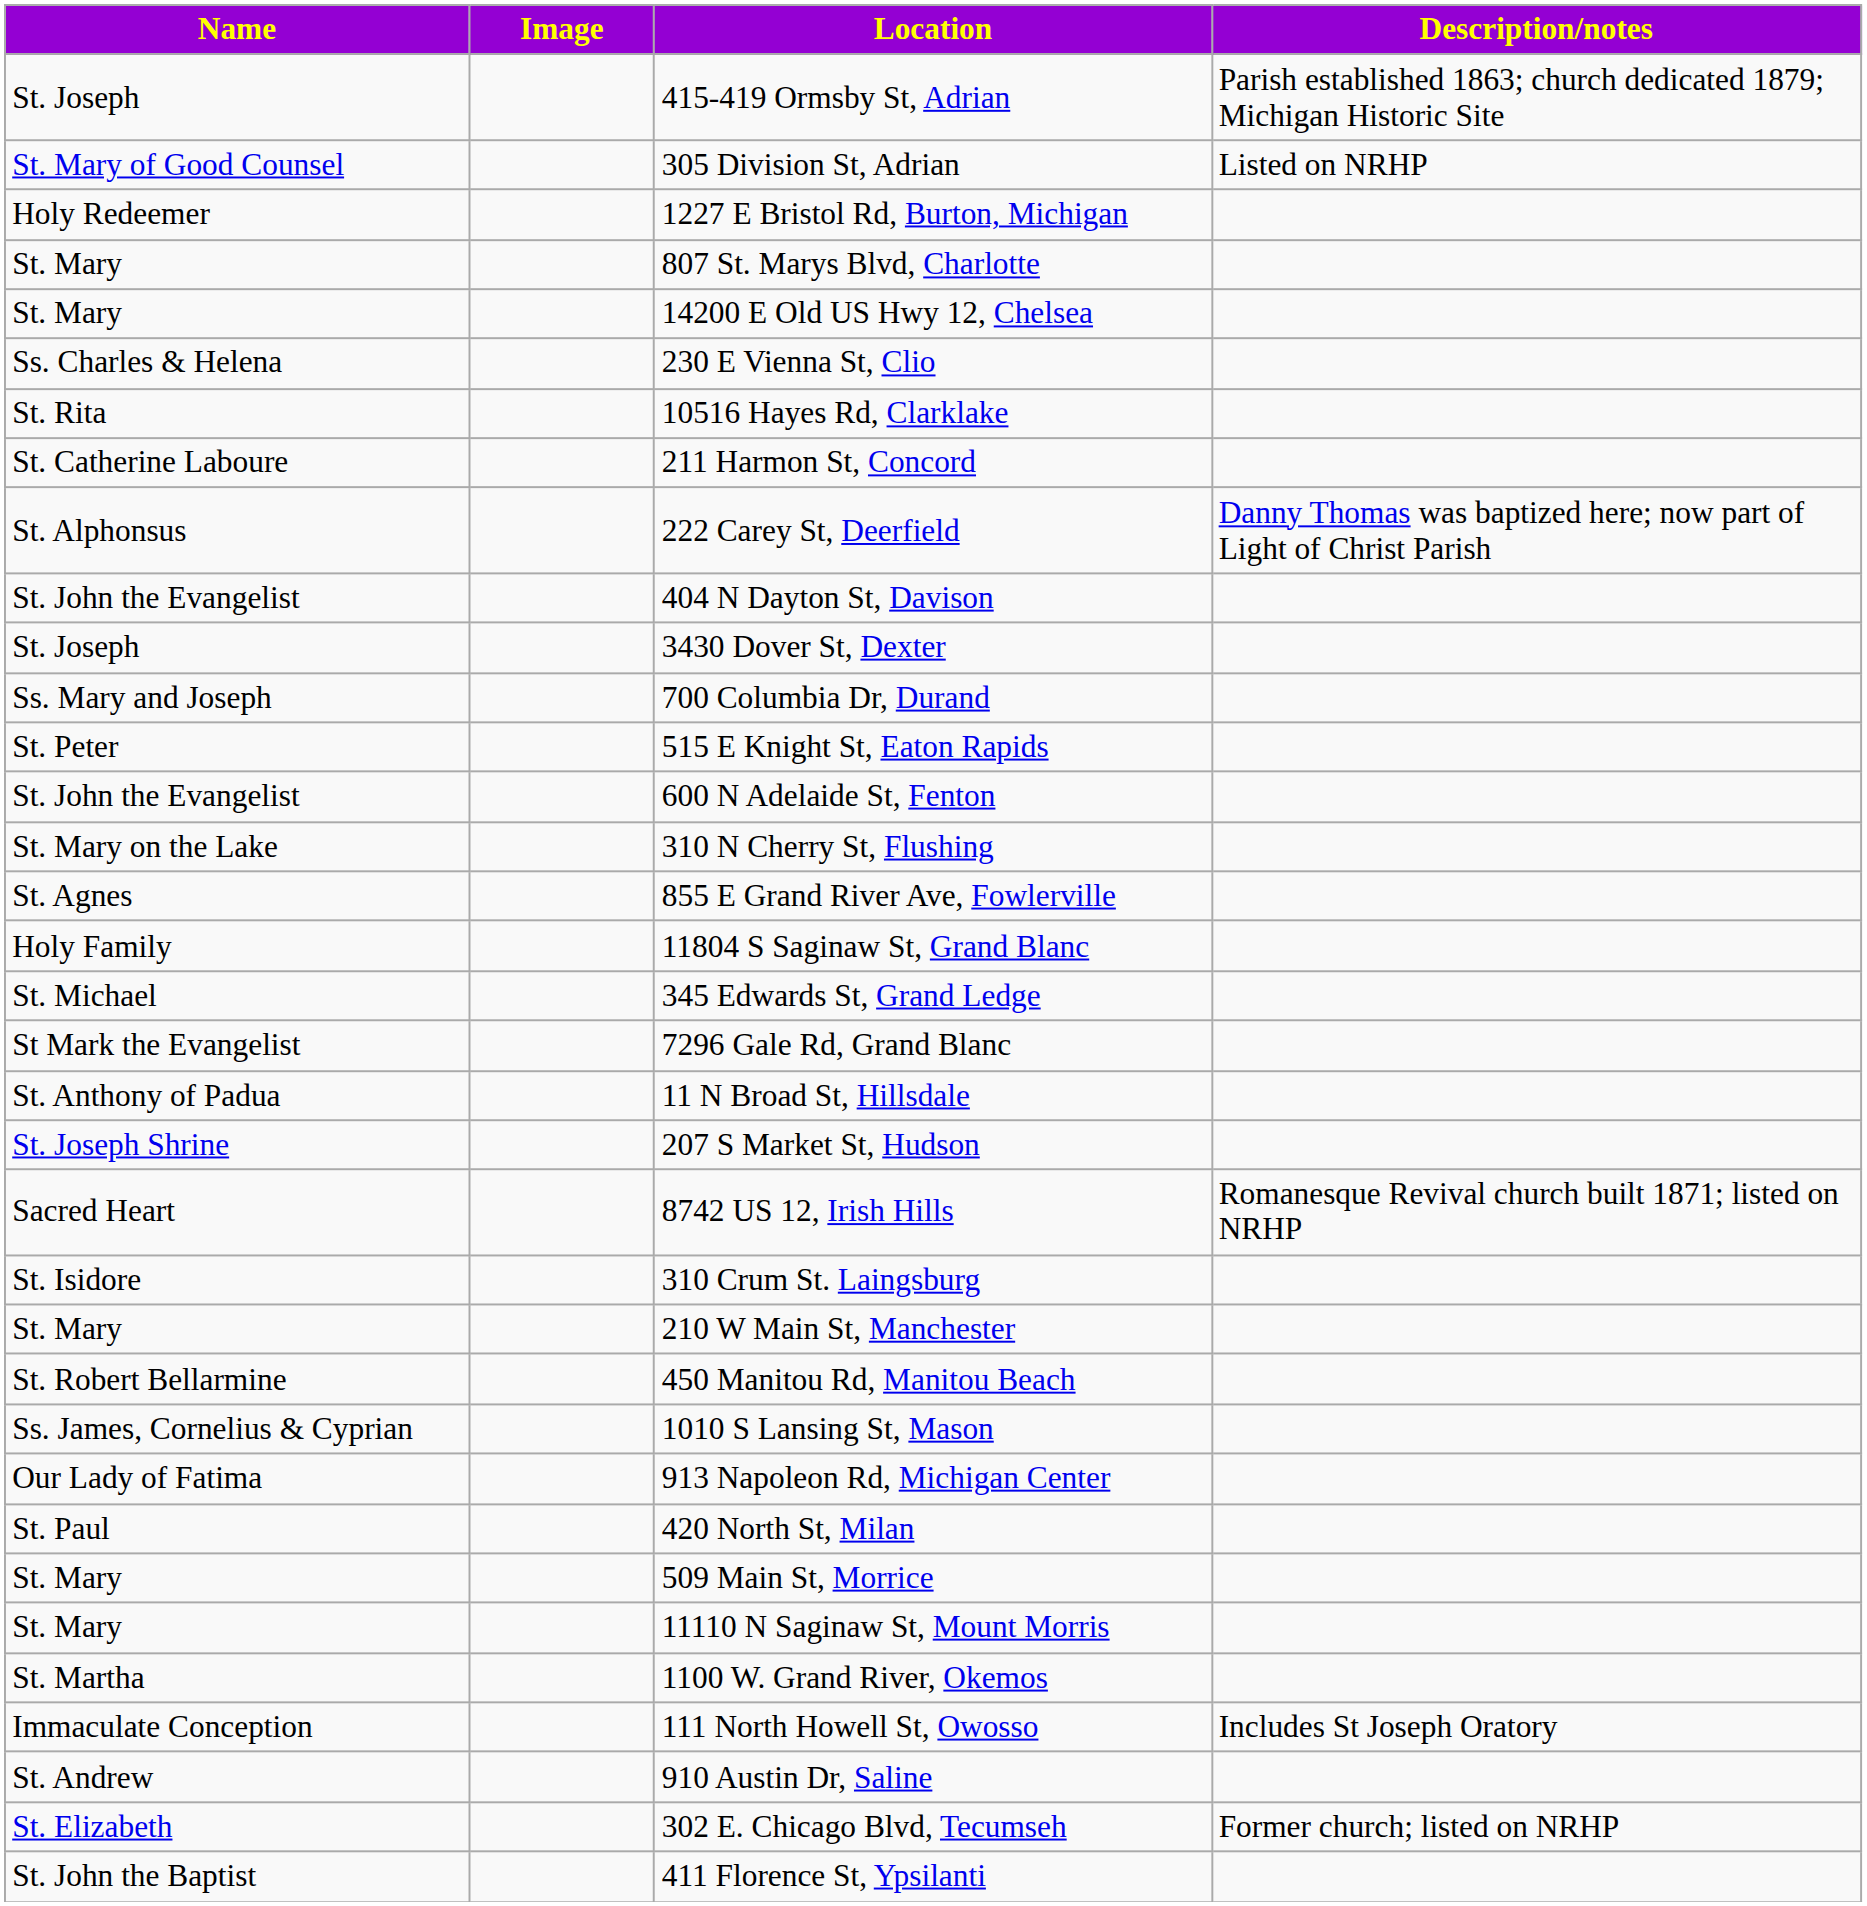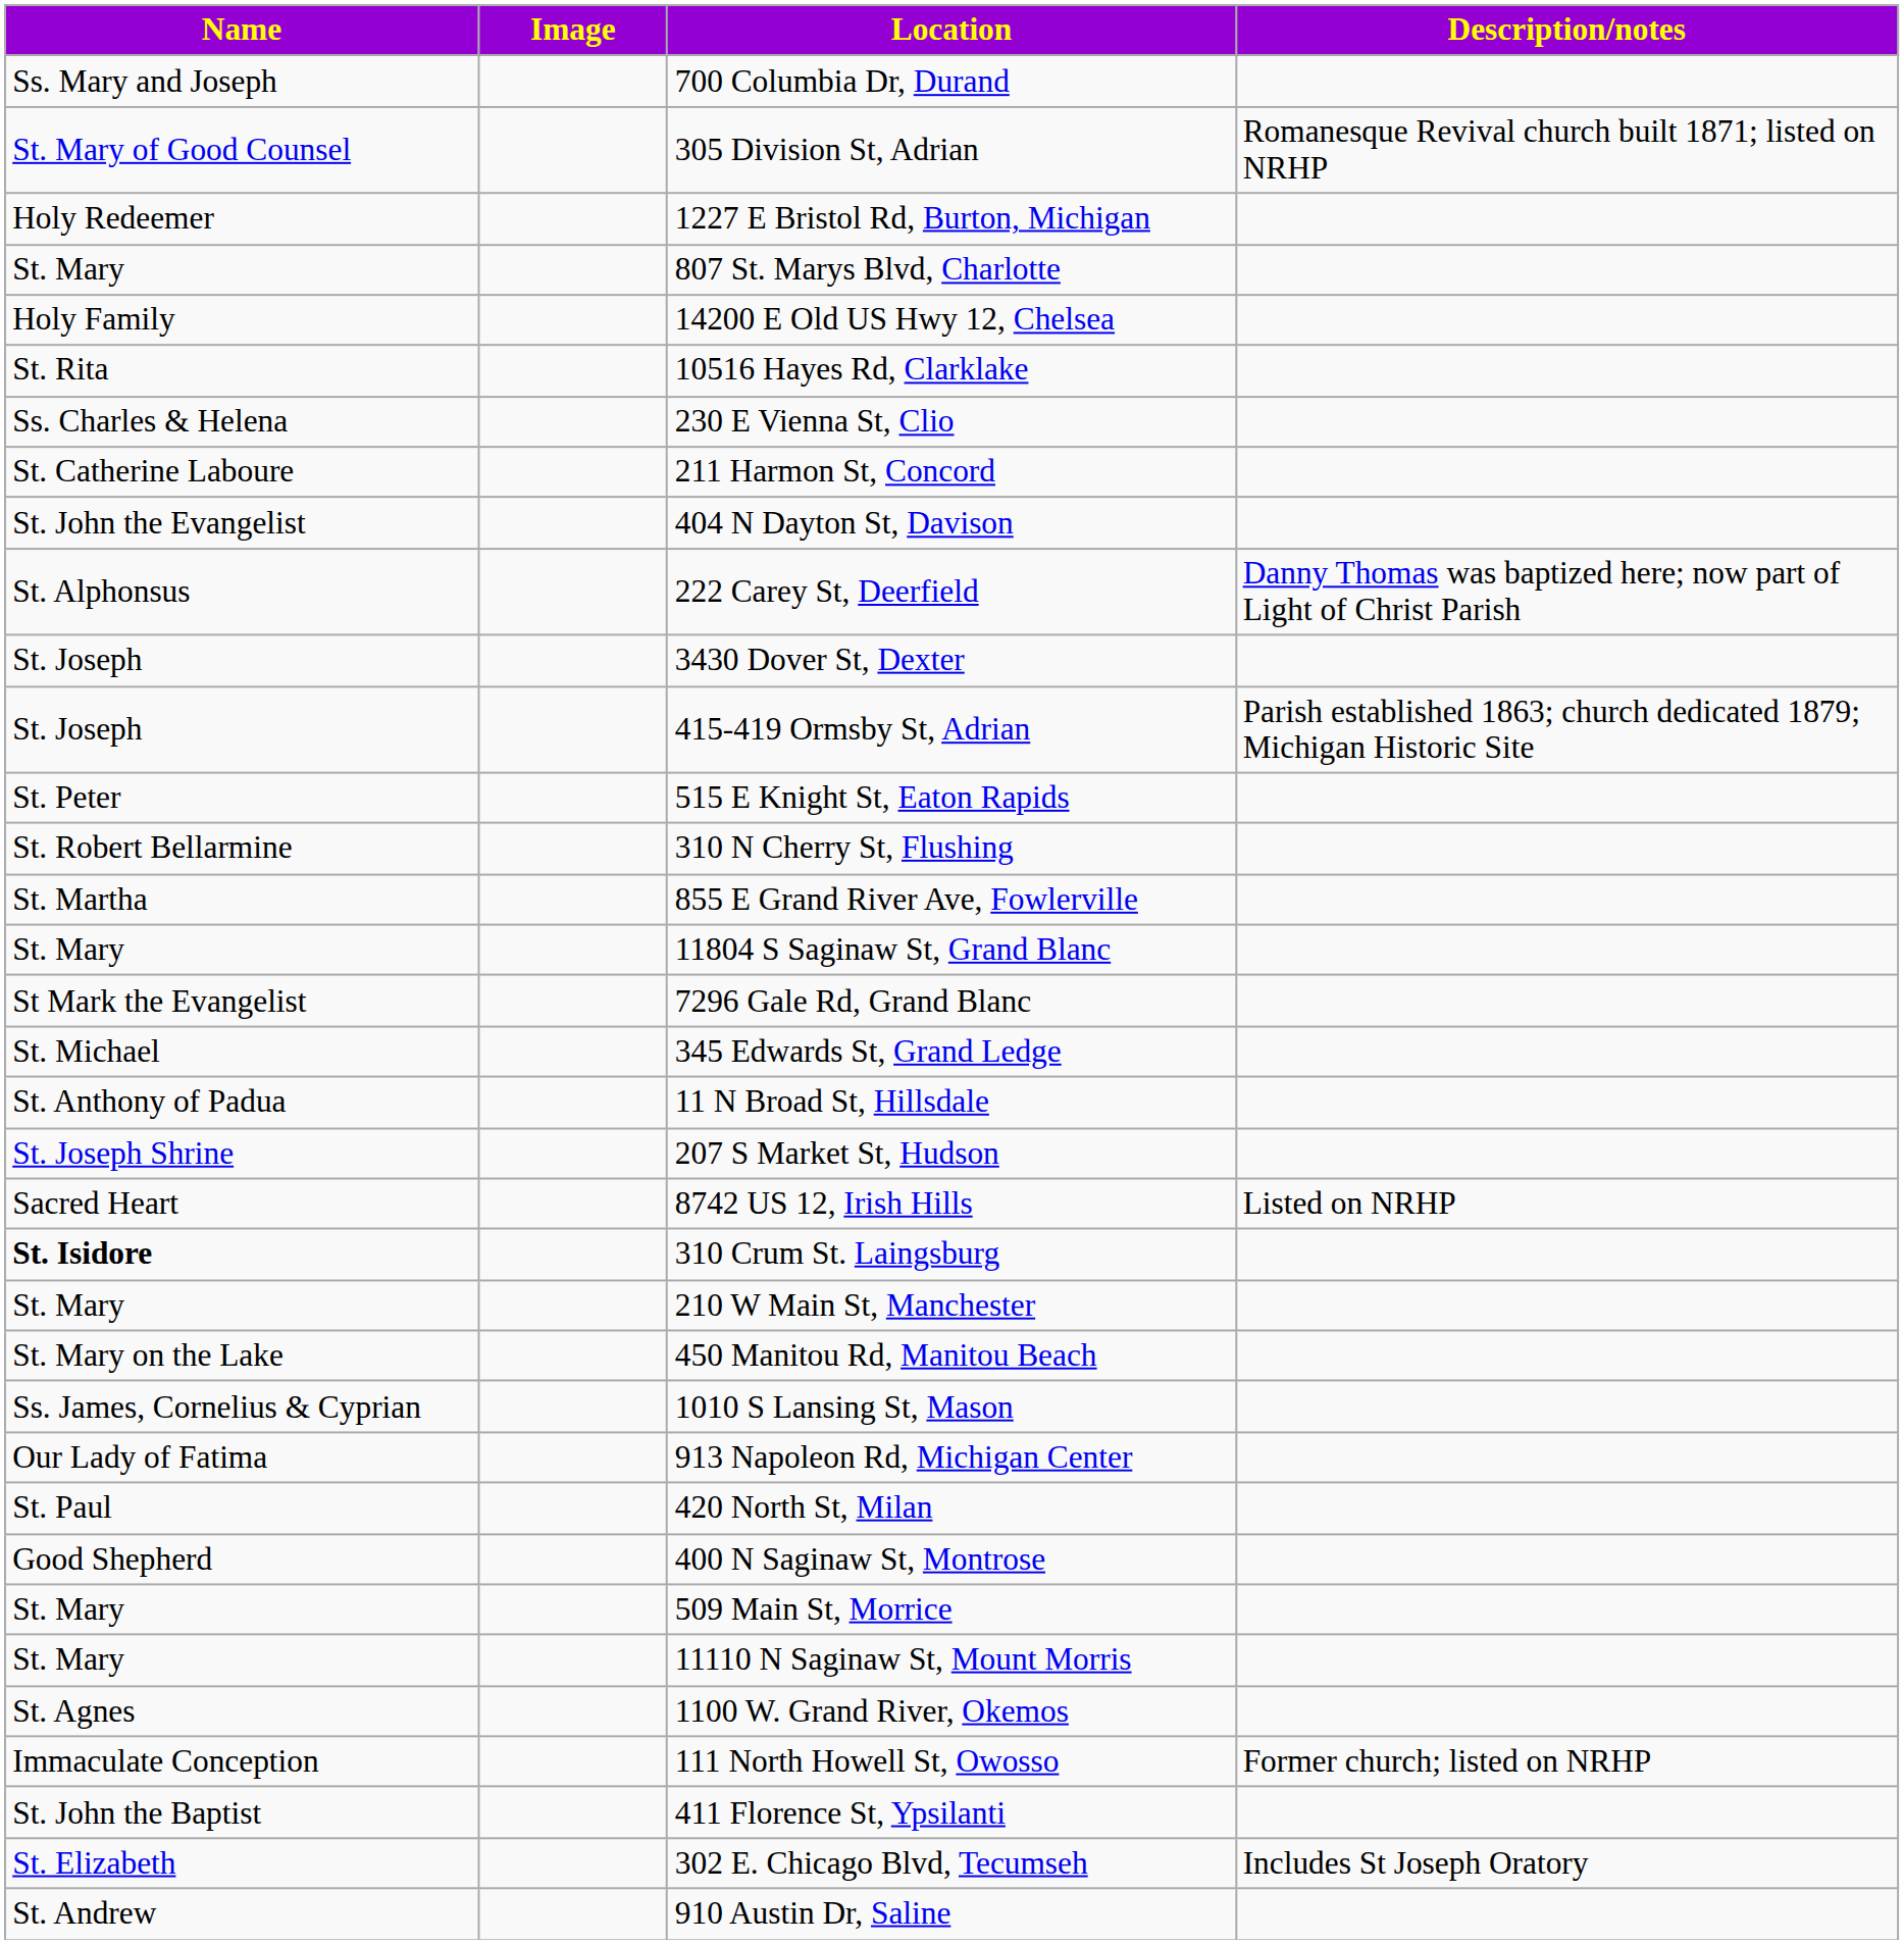 <table class="wikitable sortable" style="width:75%">
 <tr>
 <th style="background:darkviolet; color:yellow;" width="25%"><strong>Name</strong></th>
 <th style="background:darkviolet; color:yellow;" width="10%"><strong>Image</strong></th>
 <th style="background:darkviolet; color:yellow;" width="30%"><strong>Location</strong></th>
 <th style="background:darkviolet; color:yellow;" width="35%"><strong>Description/notes</strong></th>
 </tr>
 <tr>
-<td>St. Joseph</td>
+<td>Ss. Mary and Joseph</td>
 <td></td>
-<td>415-419 Ormsby St, <a href='#'>Adrian</a></td>
-<td>Parish established 1863; church dedicated 1879; Michigan Historic Site</td>
+<td>700 Columbia Dr, <a href='#'>Durand</a></td>
+<td></td>
 </tr>
 <tr>
 <td><a href='#'>St. Mary of Good Counsel</a></td>
 <td></td>
 <td>305 Division St, Adrian</td>
-<td>Listed on NRHP</td>
+<td>Romanesque Revival church built 1871; listed on NRHP</td>
 </tr>
 <tr>
 <td>Holy Redeemer</td>
 <td></td>
 <td>1227 E Bristol Rd, <a href='#'>Burton, Michigan</a></td>
 <td></td>
 </tr>
 <tr>
 <td>St. Mary</td>
 <td></td>
 <td>807 St. Marys Blvd, <a href='#'>Charlotte</a></td>
 <td></td>
 </tr>
 <tr>
-<td>St. Mary</td>
+<td>Holy Family</td>
 <td></td>
 <td>14200 E Old US Hwy 12, <a href='#'>Chelsea</a></td>
+<td></td>
+</tr>
+<tr>
+<td>St. Rita</td>
+<td></td>
+<td>10516 Hayes Rd, <a href='#'>Clarklake</a></td>
 <td></td>
 </tr>
 <tr>
 <td>Ss. Charles & Helena</td>
 <td></td>
 <td>230 E Vienna St, <a href='#'>Clio</a></td>
 <td></td>
 </tr>
 <tr>
-<td>St. Rita</td>
+<td>St. Catherine Laboure</td>
 <td></td>
-<td>10516 Hayes Rd, <a href='#'>Clarklake</a></td>
+<td>211 Harmon St, <a href='#'>Concord</a></td>
 <td></td>
 </tr>
 <tr>
-<td>St. Catherine Laboure</td>
+<td>St. John the Evangelist</td>
 <td></td>
-<td>211 Harmon St, <a href='#'>Concord</a></td>
+<td>404 N Dayton St, <a href='#'>Davison</a></td>
 <td></td>
 </tr>
 <tr>
 <td>St. Alphonsus</td>
 <td></td>
 <td>222 Carey St, <a href='#'>Deerfield</a></td>
 <td><a href='#'>Danny Thomas</a> was baptized here; now part of Light of Christ Parish</td>
 </tr>
 <tr>
-<td>St. John the Evangelist</td>
-<td></td>
-<td>404 N Dayton St, <a href='#'>Davison</a></td>
-<td></td>
-</tr>
-<tr>
 <td>St. Joseph</td>
 <td></td>
 <td>3430 Dover St, <a href='#'>Dexter</a></td>
 <td></td>
 </tr>
 <tr>
-<td>Ss. Mary and Joseph</td>
+<td>St. Joseph</td>
 <td></td>
-<td>700 Columbia Dr, <a href='#'>Durand</a></td>
-<td></td>
+<td>415-419 Ormsby St, <a href='#'>Adrian</a></td>
+<td>Parish established 1863; church dedicated 1879; Michigan Historic Site</td>
 </tr>
 <tr>
 <td>St. Peter</td>
 <td></td>
 <td>515 E Knight St, <a href='#'>Eaton Rapids</a></td>
 <td></td>
 </tr>
 <tr>
-<td>St. John the Evangelist</td>
-<td></td>
-<td>600 N Adelaide St, <a href='#'>Fenton</a></td>
-<td></td>
-</tr>
-<tr>
-<td>St. Mary on the Lake</td>
+<td>St. Robert Bellarmine</td>
 <td></td>
 <td>310 N Cherry St, <a href='#'>Flushing</a></td>
 <td></td>
 </tr>
 <tr>
-<td>St. Agnes</td>
+<td>St. Martha</td>
 <td></td>
 <td>855 E Grand River Ave, <a href='#'>Fowlerville</a></td>
 <td></td>
 </tr>
 <tr>
-<td>Holy Family</td>
+<td>St. Mary</td>
 <td></td>
 <td>11804 S Saginaw St, <a href='#'>Grand Blanc</a></td>
+<td></td>
+</tr>
+<tr>
+<td>St Mark the Evangelist</td>
+<td></td>
+<td>7296 Gale Rd, Grand Blanc</td>
 <td></td>
 </tr>
 <tr>
 <td>St. Michael</td>
 <td></td>
 <td>345 Edwards St, <a href='#'>Grand Ledge</a></td>
-<td></td>
-</tr>
-<tr>
-<td>St Mark the Evangelist</td>
-<td></td>
-<td>7296 Gale Rd, Grand Blanc</td>
 <td></td>
 </tr>
 <tr>
 <td>St. Anthony of Padua</td>
 <td></td>
 <td>11 N Broad St, <a href='#'>Hillsdale</a></td>
 <td></td>
 </tr>
 <tr>
 <td><a href='#'>St. Joseph Shrine</a></td>
 <td></td>
 <td>207 S Market St, <a href='#'>Hudson</a></td>
 <td></td>
 </tr>
 <tr>
 <td>Sacred Heart</td>
 <td></td>
 <td>8742 US 12, <a href='#'>Irish Hills</a></td>
-<td>Romanesque Revival church built 1871; listed on NRHP</td>
+<td>Listed on NRHP</td>
 </tr>
 <tr>
-<td>St. Isidore</td>
+<td><strong>St. Isidore</strong></td>
 <td></td>
 <td>310 Crum St. <a href='#'>Laingsburg</a></td>
 </tr>
 <tr>
 <td>St. Mary</td>
 <td></td>
 <td>210 W Main St, <a href='#'>Manchester</a></td>
 <td></td>
 </tr>
 <tr>
-<td>St. Robert Bellarmine</td>
+<td>St. Mary on the Lake</td>
 <td></td>
 <td>450 Manitou Rd, <a href='#'>Manitou Beach</a></td>
 <td></td>
 </tr>
 <tr>
 <td>Ss. James, Cornelius & Cyprian</td>
 <td></td>
 <td>1010 S Lansing St, <a href='#'>Mason</a></td>
 <td></td>
 </tr>
 <tr>
 <td>Our Lady of Fatima</td>
 <td></td>
 <td>913 Napoleon Rd, <a href='#'>Michigan Center</a></td>
 <td></td>
 </tr>
 <tr>
 <td>St. Paul</td>
 <td></td>
 <td>420 North St, <a href='#'>Milan</a></td>
 <td></td>
 </tr>
 <tr>
+<td>Good Shepherd</td>
+<td></td>
+<td>400 N Saginaw St, <a href='#'>Montrose</a></td>
+<td></td>
+</tr>
+<tr>
 <td>St. Mary</td>
 <td></td>
 <td>509 Main St, <a href='#'>Morrice</a></td>
 <td></td>
 </tr>
 <tr>
 <td>St. Mary</td>
 <td></td>
 <td>11110 N Saginaw St, <a href='#'>Mount Morris</a></td>
 <td></td>
 </tr>
 <tr>
-<td>St. Martha</td>
+<td>St. Agnes</td>
 <td></td>
 <td>1100 W. Grand River, <a href='#'>Okemos</a></td>
 <td></td>
 </tr>
 <tr>
 <td>Immaculate Conception</td>
 <td></td>
 <td>111 North Howell St, <a href='#'>Owosso</a></td>
+<td>Former church; listed on NRHP</td>
+</tr>
+<tr>
+<td>St. John the Baptist</td>
+<td></td>
+<td>411 Florence St, <a href='#'>Ypsilanti</a></td>
+<td></td>
+</tr>
+<tr>
+<td><a href='#'>St. Elizabeth</a></td>
+<td></td>
+<td>302 E. Chicago Blvd, <a href='#'>Tecumseh</a></td>
 <td>Includes St Joseph Oratory</td>
 </tr>
 <tr>
 <td>St. Andrew</td>
 <td></td>
 <td>910 Austin Dr, <a href='#'>Saline</a></td>
 <td></td>
 </tr>
-<tr>
-<td><a href='#'>St. Elizabeth</a></td>
-<td></td>
-<td>302 E. Chicago Blvd, <a href='#'>Tecumseh</a></td>
-<td>Former church; listed on NRHP</td>
-</tr>
-<tr>
-<td>St. John the Baptist</td>
-<td></td>
-<td>411 Florence St, <a href='#'>Ypsilanti</a></td>
-<td></td>
-</tr>
 </table>
